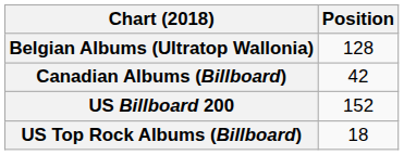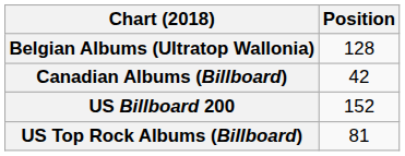 <table class="wikitable sortable plainrowheaders" style="text-align:center">
 <tr>
 <th scope="col">Chart (2018)</th>
 <th scope="col">Position</th>
 </tr>
 <tr>
 <th scope="row">Belgian Albums (Ultratop Wallonia)</th>
 <td>128</td>
 </tr>
 <tr>
 <th scope="row">Canadian Albums (<em>Billboard</em>)</th>
 <td>42</td>
 </tr>
 <tr>
 <th scope="row">US <em>Billboard</em> 200</th>
 <td>152</td>
 </tr>
 <tr>
 <th scope="row">US Top Rock Albums (<em>Billboard</em>)</th>
-<td>18</td>
+<td>81</td>
 </tr>
 </table>
